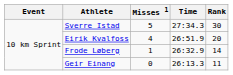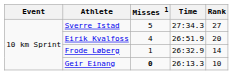 <table class="wikitable" style="font-size:90%">
 <tr>
 <th>Event</th>
 <th>Athlete</th>
 <th>Misses <sup>1</sup></th>
 <th>Time</th>
 <th>Rank</th>
 </tr>
 <tr>
 <td rowspan="4">10 km Sprint</td>
 <td><a href='#'>Sverre Istad</a></td>
 <td align="center">5</td>
 <td align="center">27:34.3</td>
-<td align="center">30</td>
+<td align="center">27</td>
 </tr>
 <tr>
 <td><a href='#'>Eirik Kvalfoss</a></td>
 <td align="center">4</td>
 <td align="center">26:51.9</td>
 <td align="center">20</td>
 </tr>
 <tr>
 <td><a href='#'>Frode Løberg</a></td>
 <td align="center">1</td>
 <td align="center">26:32.9</td>
 <td align="center">14</td>
 </tr>
 <tr>
 <td><a href='#'>Geir Einang</a></td>
-<td align="center">0</td>
+<td align="center"><strong>0</strong></td>
 <td align="center">26:13.3</td>
-<td align="center">11</td>
+<td align="center">10</td>
 </tr>
 </table>
